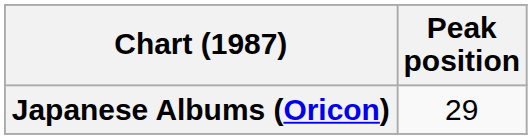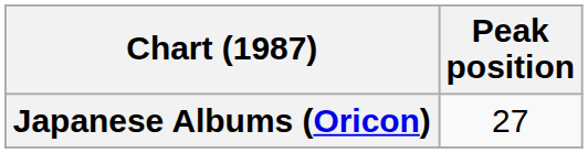 <table class="wikitable plainrowheaders" style="text-align:center">
 <tr>
 <th scope="col">Chart (1987)</th>
 <th scope="col">Peak<br> position</th>
 </tr>
 <tr>
 <th scope="row">Japanese Albums (<a href='#'>Oricon</a>)</th>
-<td>29</td>
+<td>27</td>
 </tr>
 </table>
